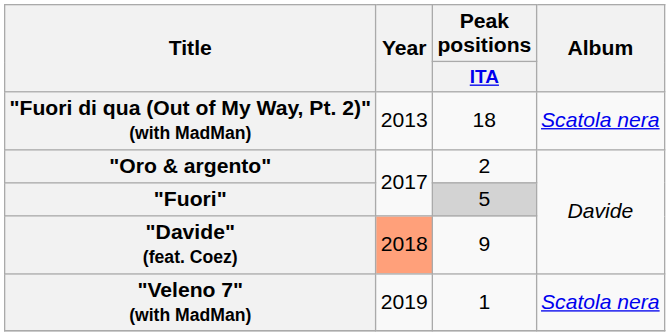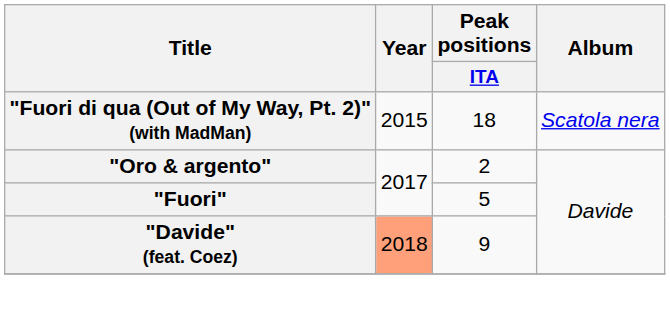 <table class="wikitable plainrowheaders" style="text-align:center">
 <tr>
 <th scope="col" rowspan="2">Title</th>
 <th scope="col" rowspan="2">Year</th>
 <th scope="col" colspan="1">Peak positions</th>
 <th scope="col" rowspan="2">Album</th>
 </tr>
 <tr>
 <th scope="col" style="width:3em;font-size:90%;"><a href='#'>ITA</a><br></th>
 </tr>
 <tr>
 <th scope="row">"Fuori di qua (Out of My Way, Pt. 2)"<br><small>(with MadMan)</small></th>
-<td>2013</td>
+<td>2015</td>
 <td>18</td>
 <td><em><a href='#'>Scatola nera</a></em></td>
 </tr>
 <tr>
 <th scope="row">"Oro & argento"</th>
 <td rowspan=2>2017</td>
 <td>2</td>
 <td rowspan="3"><em>Davide</em></td>
 </tr>
 <tr>
 <th scope="row">"Fuori"</th>
-<td style="background: lightgrey;">5</td>
+<td>5</td>
 </tr>
 <tr>
 <th scope="row">"Davide"<br><small>(feat. Coez)</small></th>
 <td rowspan=1 style="background: lightsalmon;">2018</td>
 <td>9</td>
 </tr>
 <tr>
-<th scope="row">"Veleno 7"<br><small>(with MadMan)</small></th>
-<td rowspan=1>2019</td>
-<td>1</td>
-<td><em><a href='#'>Scatola nera</a></em></td>
-</tr>
-<tr>
 </tr>
 </table>
